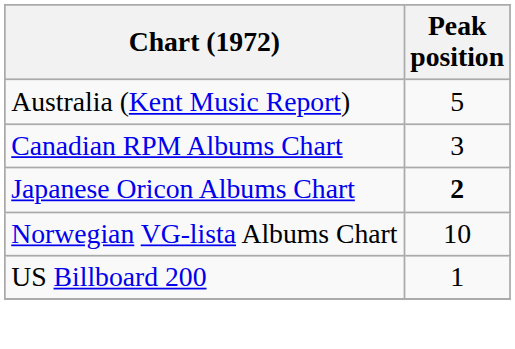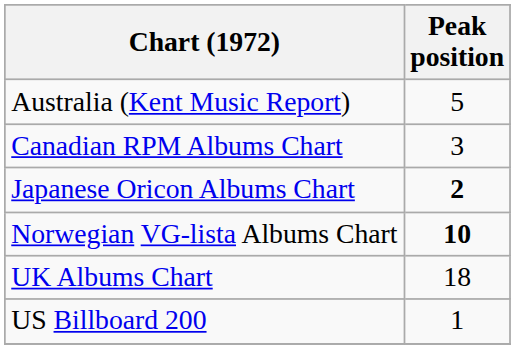 <table class="wikitable sortable" style="text-align:center;">
 <tr>
 <th>Chart (1972)</th>
 <th>Peak<br>position</th>
 </tr>
 <tr>
 <td align="left">Australia (<a href='#'>Kent Music Report</a>)</td>
 <td style="text-align:center;">5</td>
 </tr>
 <tr>
 <td align="left"><a href='#'>Canadian RPM Albums Chart</a></td>
 <td>3</td>
 </tr>
 <tr>
 <td align="left"><a href='#'>Japanese Oricon Albums Chart</a></td>
 <td><strong>2</strong></td>
 </tr>
 <tr>
 <td align="left"><a href='#'>Norwegian</a> <a href='#'>VG-lista</a> Albums Chart</td>
-<td>10</td>
+<td><strong>10</strong></td>
+</tr>
+<tr>
+<td align="left"><a href='#'>UK Albums Chart</a></td>
+<td>18</td>
 </tr>
 <tr>
 <td align="left">US <a href='#'>Billboard 200 </a></td>
 <td>1</td>
 </tr>
 <tr>
 </tr>
 </table>
